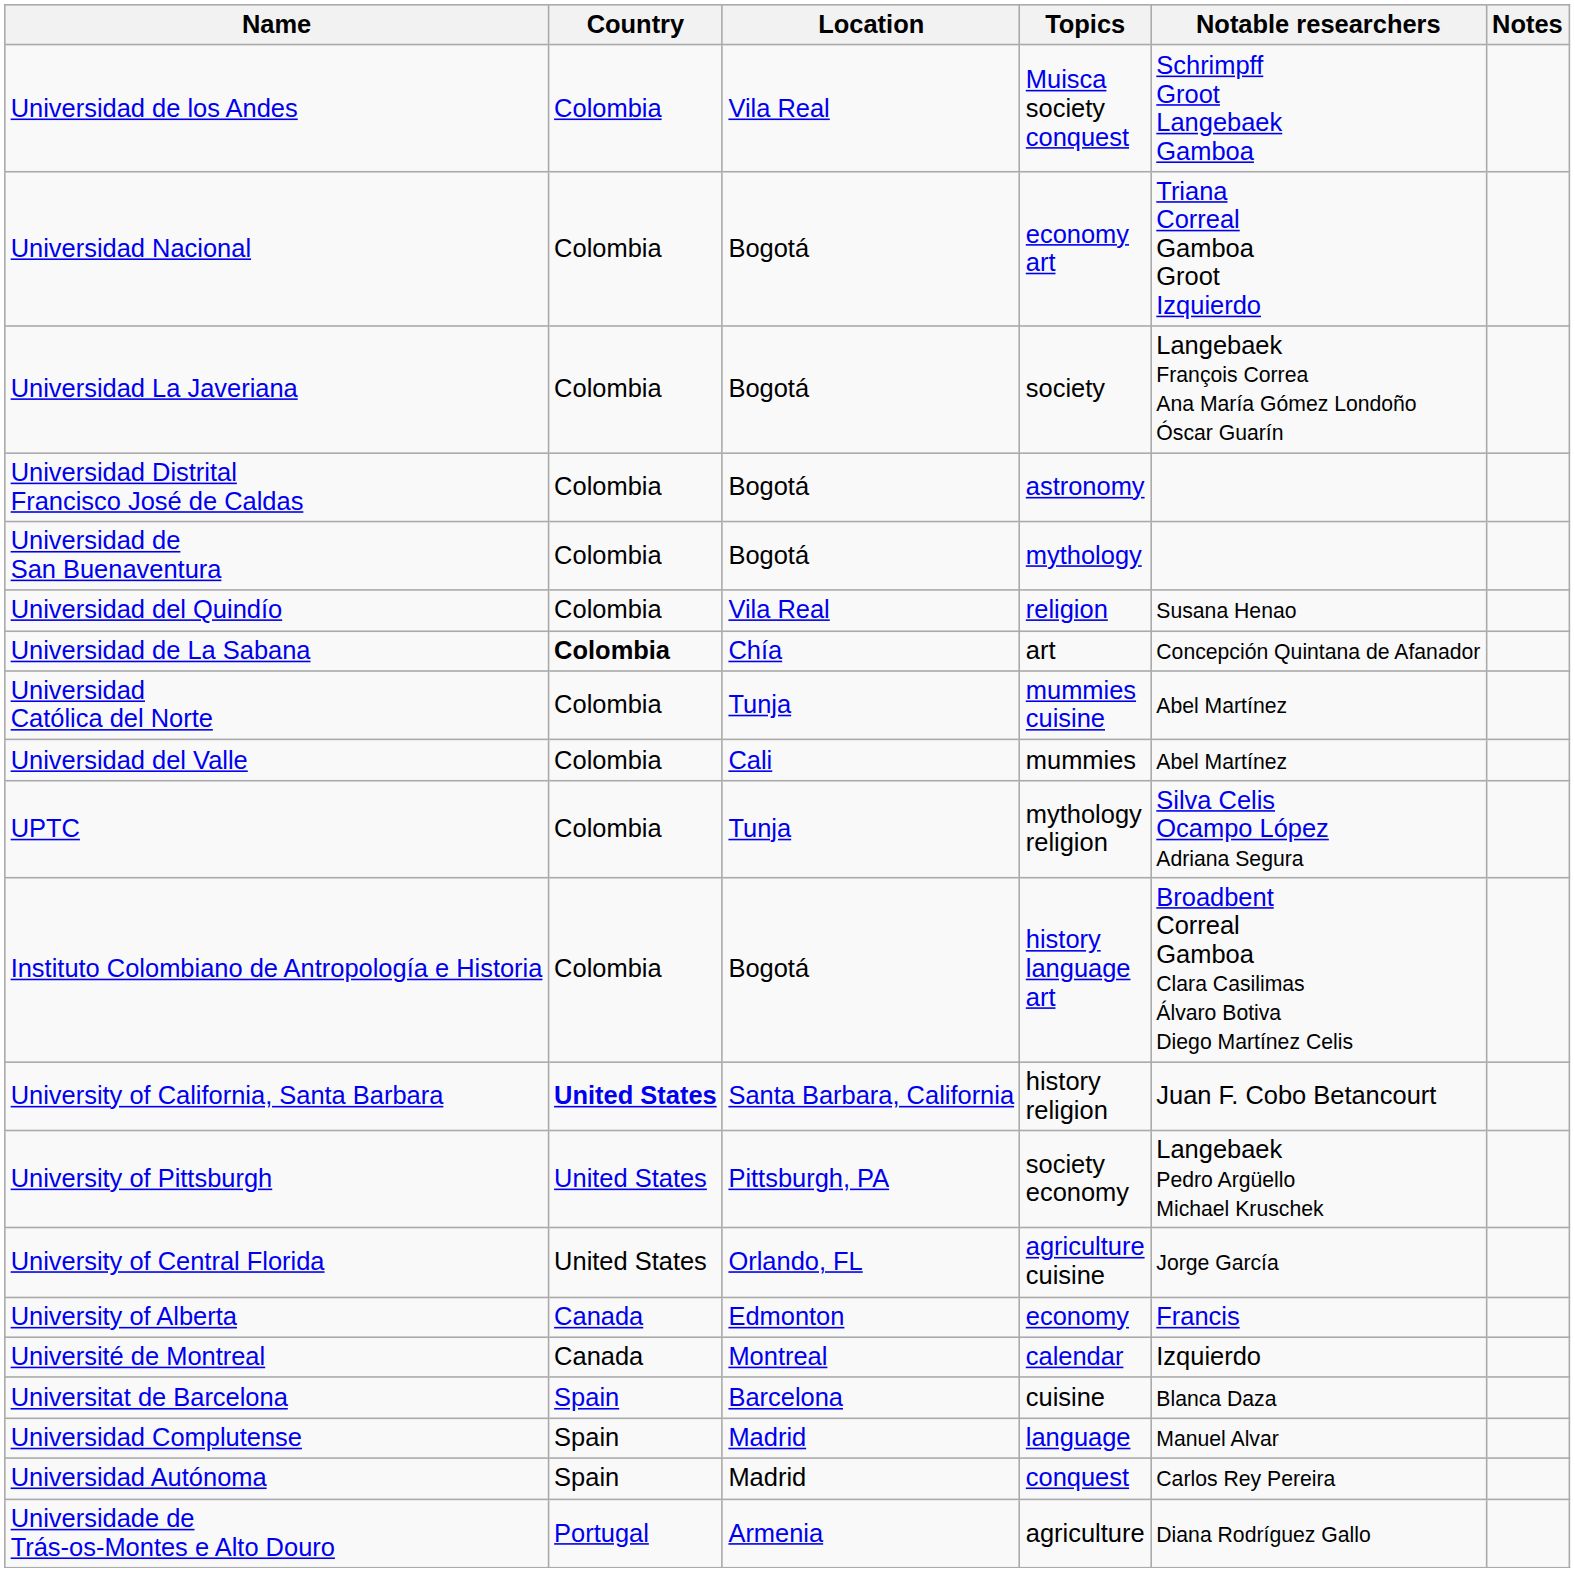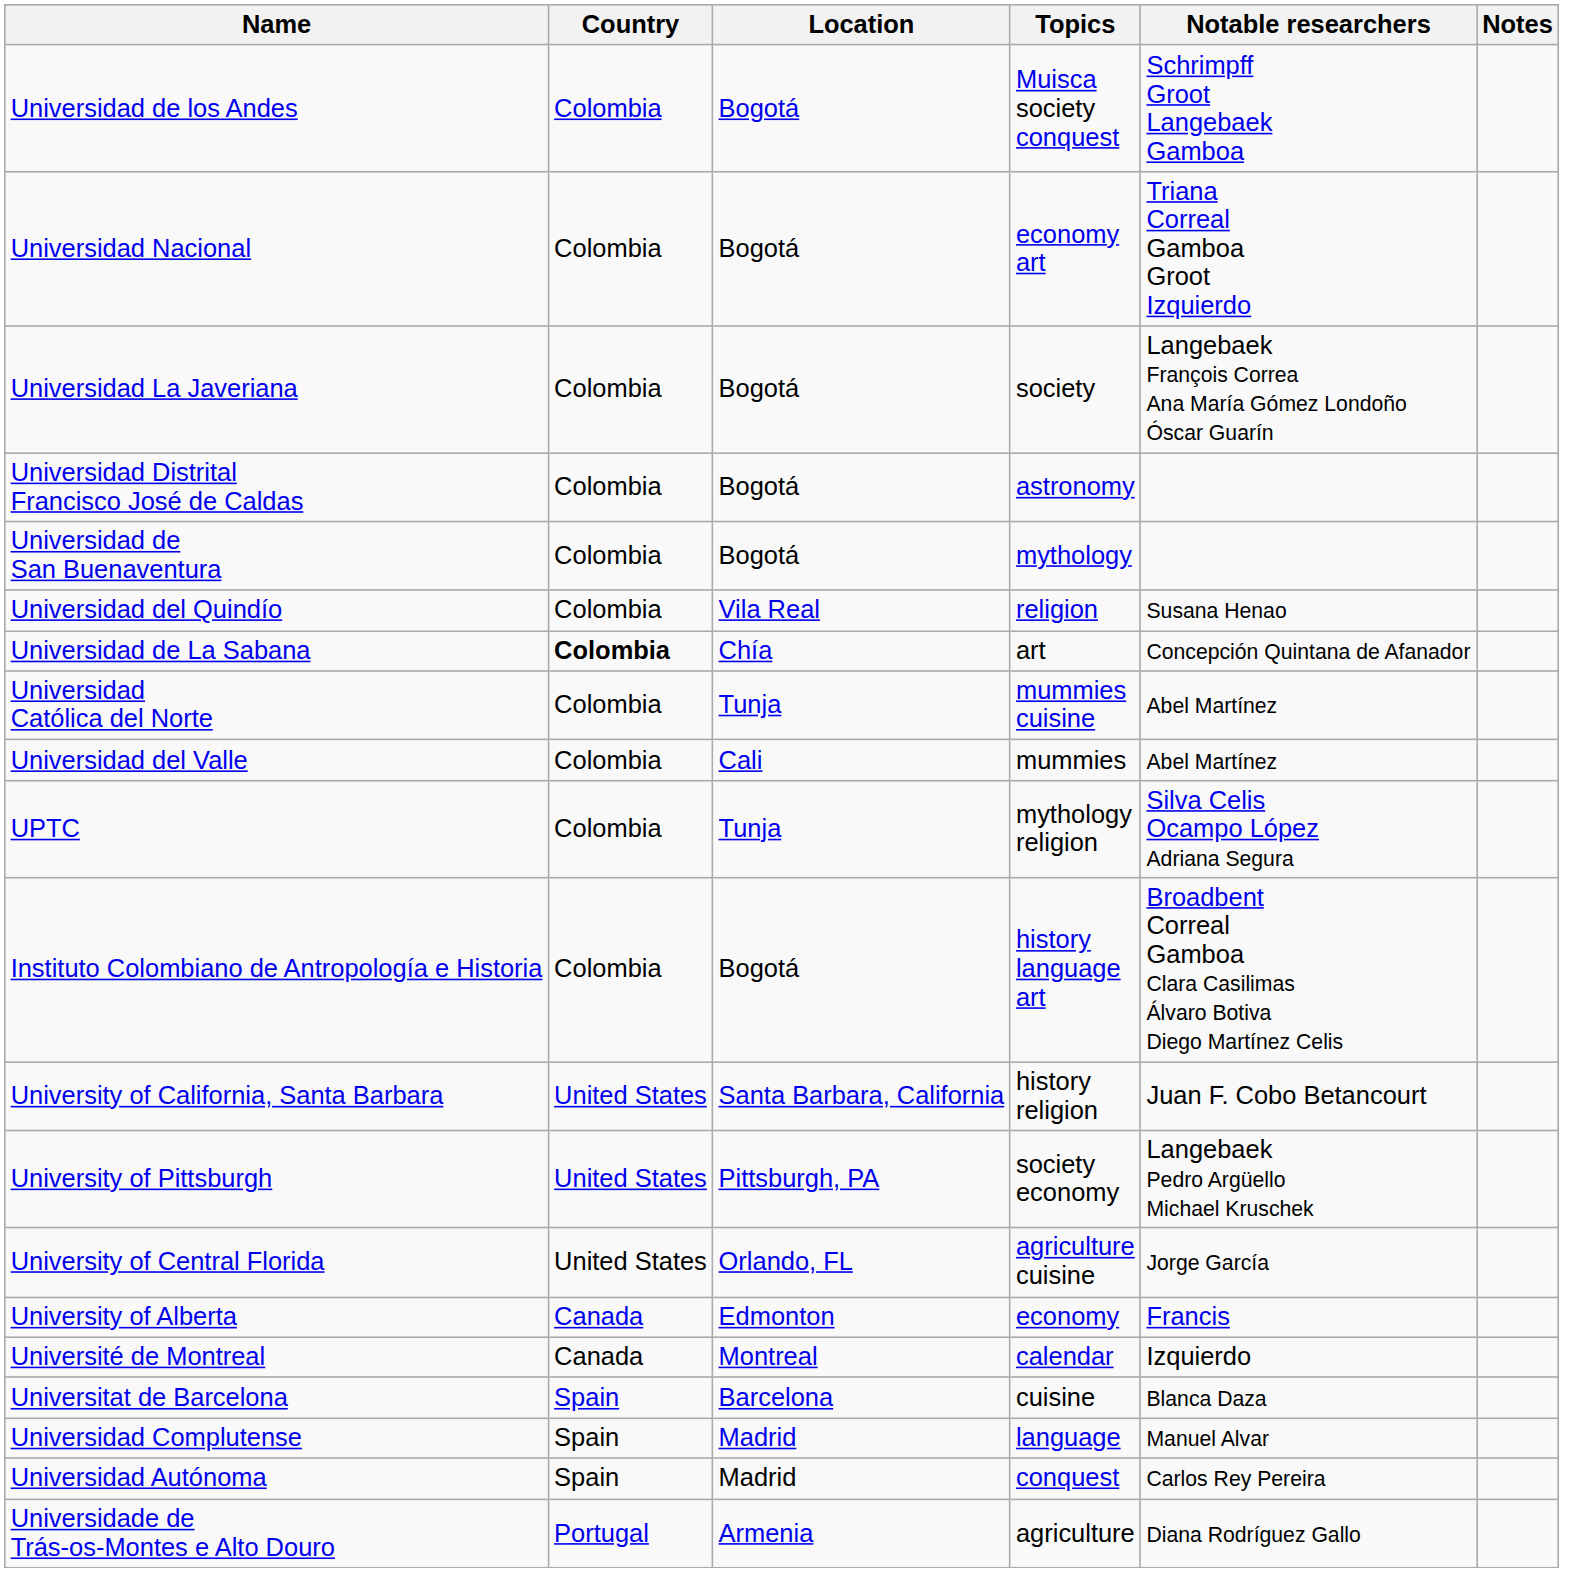 <table class="wikitable sortable">
 <tr>
 <th scope="col">Name</th>
 <th scope="col">Country</th>
 <th scope="col">Location</th>
 <th scope="col">Topics</th>
 <th scope="col">Notable researchers</th>
 <th scope="col">Notes</th>
 </tr>
 <tr>
 <td><a href='#'>Universidad de los Andes</a></td>
 <td><a href='#'>Colombia</a></td>
-<td><a href='#'>Vila Real</a></td>
+<td><a href='#'>Bogotá</a></td>
 <td><a href='#'>Muisca</a><br>society<br><a href='#'>conquest</a></td>
 <td><a href='#'>Schrimpff</a><br><a href='#'>Groot</a><br><a href='#'>Langebaek</a><br><a href='#'>Gamboa</a></td>
 <td align=center></td>
 </tr>
 <tr>
 <td><a href='#'>Universidad Nacional</a></td>
 <td>Colombia</td>
 <td>Bogotá</td>
 <td><a href='#'>economy</a><br><a href='#'>art</a></td>
 <td><a href='#'>Triana</a><br><a href='#'>Correal</a><br>Gamboa<br>Groot<br><a href='#'>Izquierdo</a></td>
 <td align=center></td>
 </tr>
 <tr>
 <td><a href='#'>Universidad La Javeriana</a></td>
 <td>Colombia</td>
 <td>Bogotá</td>
 <td>society</td>
 <td>Langebaek<br><small>François Correa<br>Ana María Gómez Londoño<br>Óscar Guarín</small></td>
 <td align=center></td>
 </tr>
 <tr>
 <td><a href='#'>Universidad Distrital<br>Francisco José de Caldas</a></td>
 <td>Colombia</td>
 <td>Bogotá</td>
 <td><a href='#'>astronomy</a></td>
 <td></td>
 <td align=center></td>
 </tr>
 <tr>
 <td><a href='#'>Universidad de<br>San Buenaventura</a></td>
 <td>Colombia</td>
 <td>Bogotá</td>
 <td><a href='#'>mythology</a></td>
 <td></td>
 <td align=center></td>
 </tr>
 <tr>
 <td><a href='#'>Universidad del Quindío</a></td>
 <td>Colombia</td>
 <td><a href='#'>Vila Real</a></td>
 <td><a href='#'>religion</a></td>
 <td><small>Susana Henao</small></td>
 <td align=center></td>
 </tr>
 <tr>
 <td><a href='#'>Universidad de La Sabana</a></td>
 <td><strong>Colombia</strong></td>
 <td><a href='#'>Chía</a></td>
 <td>art</td>
 <td><small>Concepción Quintana de Afanador</small></td>
 <td align=center></td>
 </tr>
 <tr>
 <td><a href='#'>Universidad<br>Católica del Norte</a></td>
 <td>Colombia</td>
 <td><a href='#'>Tunja</a></td>
 <td><a href='#'>mummies</a><br><a href='#'>cuisine</a></td>
 <td><small>Abel Martínez</small></td>
 <td align=center></td>
 </tr>
 <tr>
 <td><a href='#'>Universidad del Valle</a></td>
 <td>Colombia</td>
 <td><a href='#'>Cali</a></td>
 <td>mummies</td>
 <td><small>Abel Martínez</small></td>
 <td align=center></td>
 </tr>
 <tr>
 <td><a href='#'>UPTC</a></td>
 <td>Colombia</td>
 <td><a href='#'>Tunja</a></td>
 <td>mythology<br>religion</td>
 <td><a href='#'>Silva Celis</a><br><a href='#'>Ocampo López</a><br><small>Adriana Segura</small></td>
 <td align=center></td>
 </tr>
 <tr>
 <td><a href='#'>Instituto Colombiano de Antropología e Historia</a></td>
 <td>Colombia</td>
 <td>Bogotá</td>
 <td><a href='#'>history</a><br><a href='#'>language</a><br><a href='#'>art</a></td>
 <td><a href='#'>Broadbent</a><br>Correal<br>Gamboa<br><small>Clara Casilimas<br>Álvaro Botiva<br>Diego Martínez Celis</small></td>
 <td align=center></td>
 </tr>
 <tr>
 <td><a href='#'>University of California, Santa Barbara</a></td>
-<td><strong><a href='#'>United States</a></strong></td>
+<td><a href='#'>United States</a></td>
 <td><a href='#'>Santa Barbara, California</a></td>
 <td>history<br>religion</td>
 <td>Juan F. Cobo Betancourt</td>
 <td></td>
 </tr>
 <tr>
 <td><a href='#'>University of Pittsburgh</a></td>
 <td><a href='#'>United States</a></td>
 <td><a href='#'>Pittsburgh, PA</a></td>
 <td>society<br>economy</td>
 <td>Langebaek<br><small>Pedro Argüello<br>Michael Kruschek</small></td>
 <td align=center></td>
 </tr>
 <tr>
 <td><a href='#'>University of Central Florida</a></td>
 <td>United States</td>
 <td><a href='#'>Orlando, FL</a></td>
 <td><a href='#'>agriculture</a><br>cuisine</td>
 <td><small>Jorge García</small></td>
 <td align=center></td>
 </tr>
 <tr>
 <td><a href='#'>University of Alberta</a></td>
 <td><a href='#'>Canada</a></td>
 <td><a href='#'>Edmonton</a></td>
 <td><a href='#'>economy</a></td>
 <td><a href='#'>Francis</a></td>
 <td align=center></td>
 </tr>
 <tr>
 <td><a href='#'>Université de Montreal</a></td>
 <td>Canada</td>
 <td><a href='#'>Montreal</a></td>
 <td><a href='#'>calendar</a></td>
 <td>Izquierdo</td>
 <td align=center></td>
 </tr>
 <tr>
 <td><a href='#'>Universitat de Barcelona</a></td>
 <td><a href='#'>Spain</a></td>
 <td><a href='#'>Barcelona</a></td>
 <td>cuisine</td>
 <td><small>Blanca Daza</small></td>
 <td align=center></td>
 </tr>
 <tr>
 <td><a href='#'>Universidad Complutense</a></td>
 <td>Spain</td>
 <td><a href='#'>Madrid</a></td>
 <td><a href='#'>language</a></td>
 <td><small>Manuel Alvar</small></td>
 <td align=center></td>
 </tr>
 <tr>
 <td><a href='#'>Universidad Autónoma</a></td>
 <td>Spain</td>
 <td>Madrid</td>
 <td><a href='#'>conquest</a></td>
 <td><small>Carlos Rey Pereira</small></td>
 <td align=center></td>
 </tr>
 <tr>
 <td><a href='#'>Universidade de <br>Trás‐os‐Montes e Alto Douro</a></td>
 <td><a href='#'>Portugal</a></td>
 <td><a href='#'>Armenia</a></td>
 <td>agriculture</td>
 <td><small>Diana Rodríguez Gallo</small></td>
 <td align=center></td>
 </tr>
 <tr>
 </tr>
 </table>
